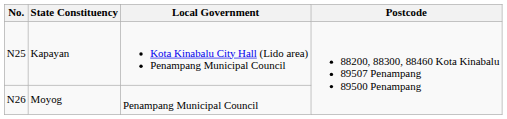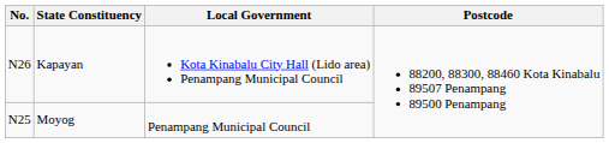 <table class="wikitable">
 <tr>
 <th>No.</th>
 <th>State Constituency</th>
 <th>Local Government</th>
 <th>Postcode</th>
 </tr>
 <tr>
-<td>N25</td>
+<td>N26</td>
 <td>Kapayan</td>
 <td><br><ul><li><a href='#'>Kota Kinabalu City Hall</a> (Lido area)</li><li>Penampang Municipal Council</li></ul></td>
 <td rowspan="2"><br><ul><li>88200, 88300, 88460 Kota Kinabalu</li><li>89507 Penampang</li><li>89500 Penampang</li></ul></td>
 </tr>
 <tr>
-<td>N26</td>
+<td>N25</td>
 <td>Moyog</td>
 <td><br>Penampang Municipal Council</td>
 </tr>
 </table>
